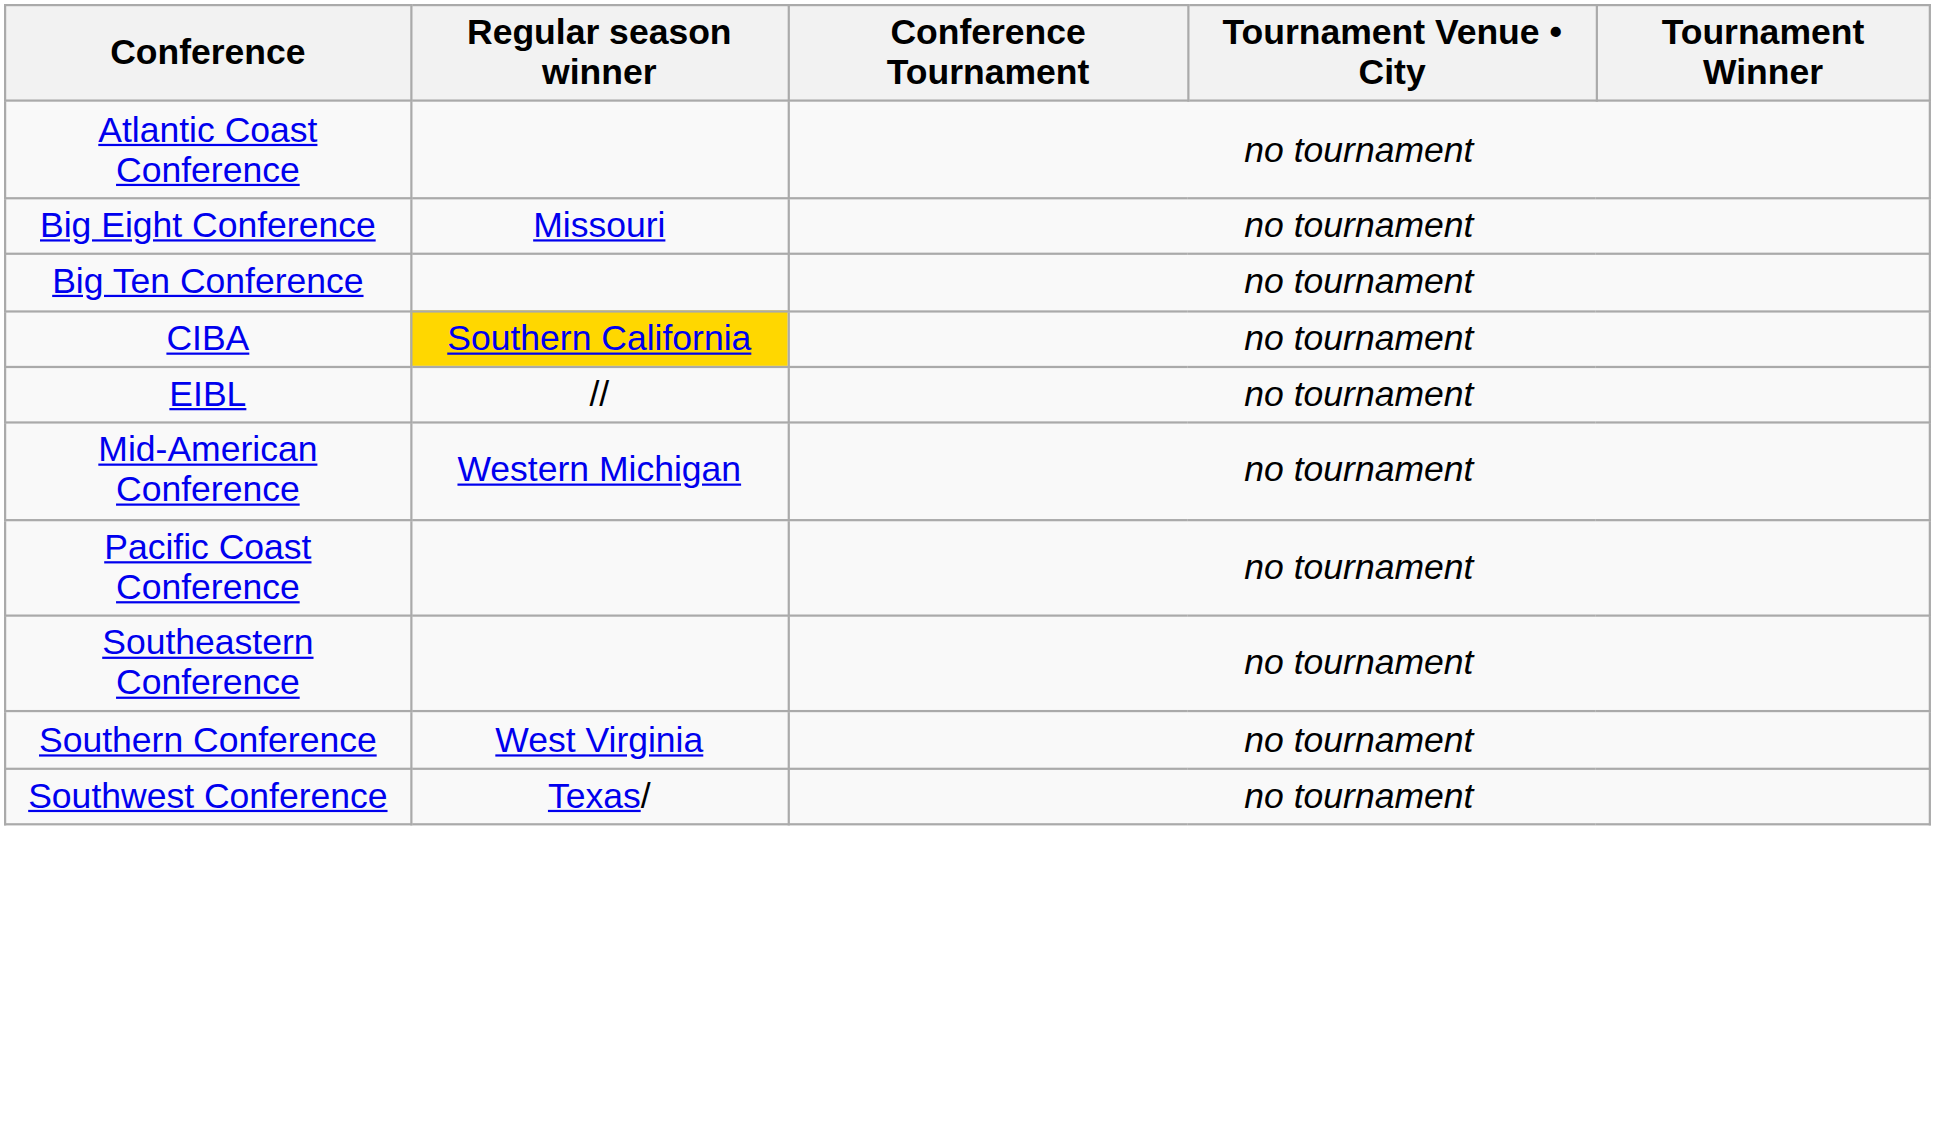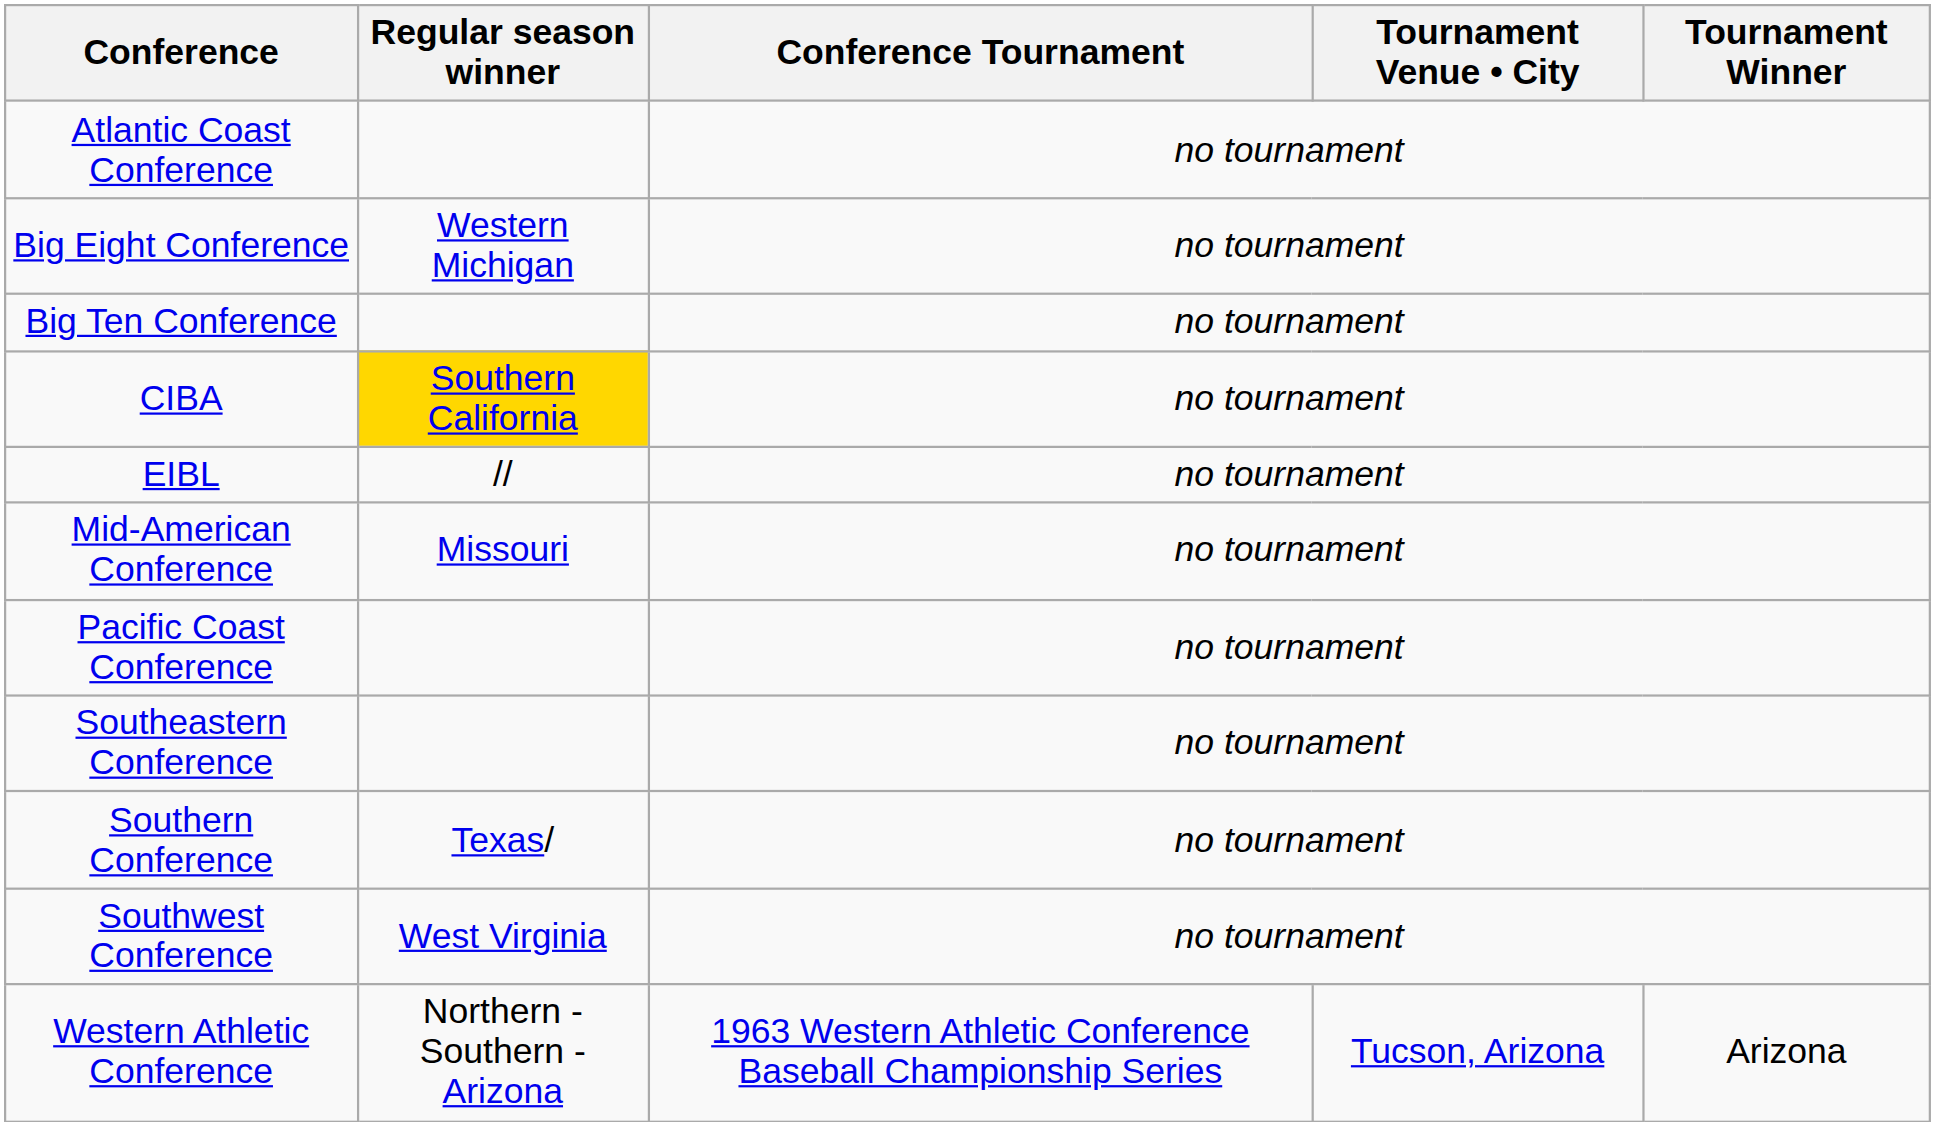 <table class="wikitable" style="text-align:center;">
 <tr>
 <th>Conference</th>
 <th>Regular season winner</th>
 <th>Conference Tournament</th>
 <th>Tournament Venue • City</th>
 <th>Tournament Winner</th>
 </tr>
 <tr>
 <td><a href='#'>Atlantic Coast Conference</a></td>
 <td></td>
 <td colspan=3><em>no tournament</em></td>
 </tr>
 <tr>
 <td><a href='#'>Big Eight Conference</a></td>
-<td><a href='#'>Missouri</a></td>
+<td><a href='#'>Western Michigan</a></td>
 <td colspan=3><em>no tournament</em></td>
 </tr>
 <tr>
 <td><a href='#'>Big Ten Conference</a></td>
 <td></td>
 <td colspan=3><em>no tournament</em></td>
 </tr>
 <tr>
 <td><a href='#'>CIBA</a></td>
 <td style="background: gold;"><a href='#'>Southern California</a></td>
 <td colspan=3><em>no tournament</em></td>
 </tr>
 <tr>
 <td><a href='#'>EIBL</a></td>
 <td>//</td>
 <td colspan=3><em>no tournament</em></td>
 </tr>
 <tr>
 <td><a href='#'>Mid-American Conference</a></td>
-<td><a href='#'>Western Michigan</a></td>
+<td><a href='#'>Missouri</a></td>
 <td colspan=3><em>no tournament</em></td>
 </tr>
 <tr>
 <td><a href='#'>Pacific Coast Conference</a></td>
 <td></td>
 <td colspan=3><em>no tournament</em></td>
 </tr>
 <tr>
 <td><a href='#'>Southeastern Conference</a></td>
 <td></td>
 <td colspan=3><em>no tournament</em></td>
 </tr>
 <tr>
 <td><a href='#'>Southern Conference</a></td>
+<td><a href='#'>Texas</a>/</td>
+<td colspan=3><em>no tournament</em></td>
+</tr>
+<tr>
+<td><a href='#'>Southwest Conference</a></td>
 <td><a href='#'>West Virginia</a></td>
 <td colspan=3><em>no tournament</em></td>
 </tr>
 <tr>
-<td><a href='#'>Southwest Conference</a></td>
-<td><a href='#'>Texas</a>/</td>
-<td colspan=3><em>no tournament</em></td>
+<td><a href='#'>Western Athletic Conference</a></td>
+<td>Northern - <br>Southern - <a href='#'>Arizona</a></td>
+<td><a href='#'>1963 Western Athletic Conference Baseball Championship Series</a></td>
+<td><a href='#'>Tucson, Arizona</a></td>
+<td>Arizona</td>
 </tr>
 </table>
